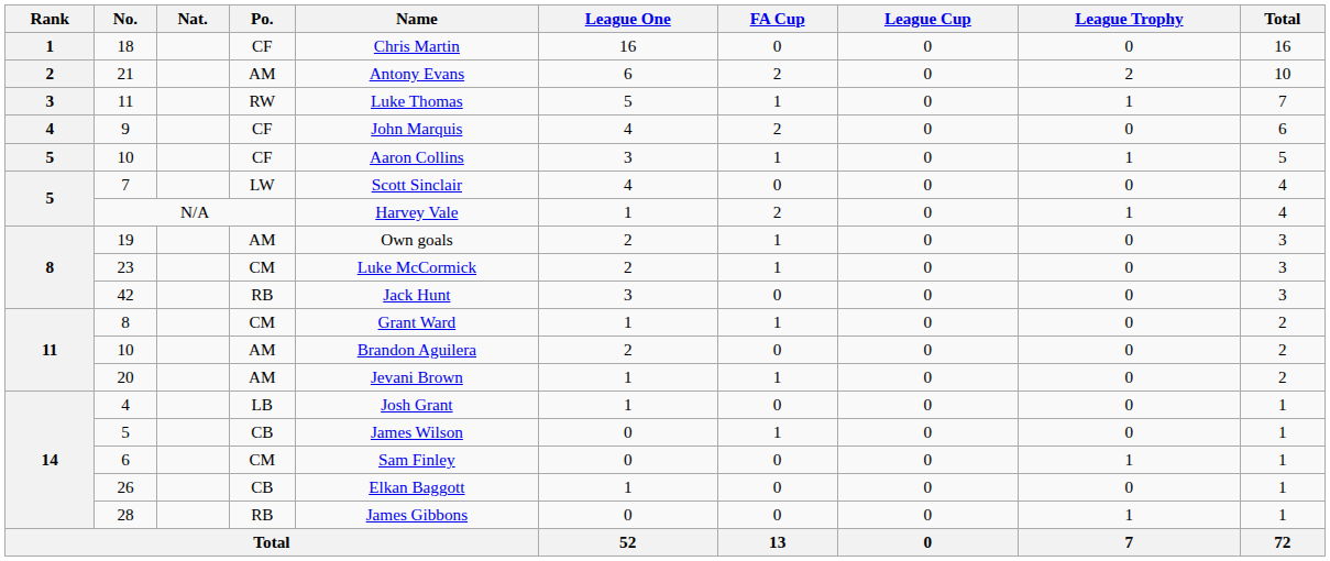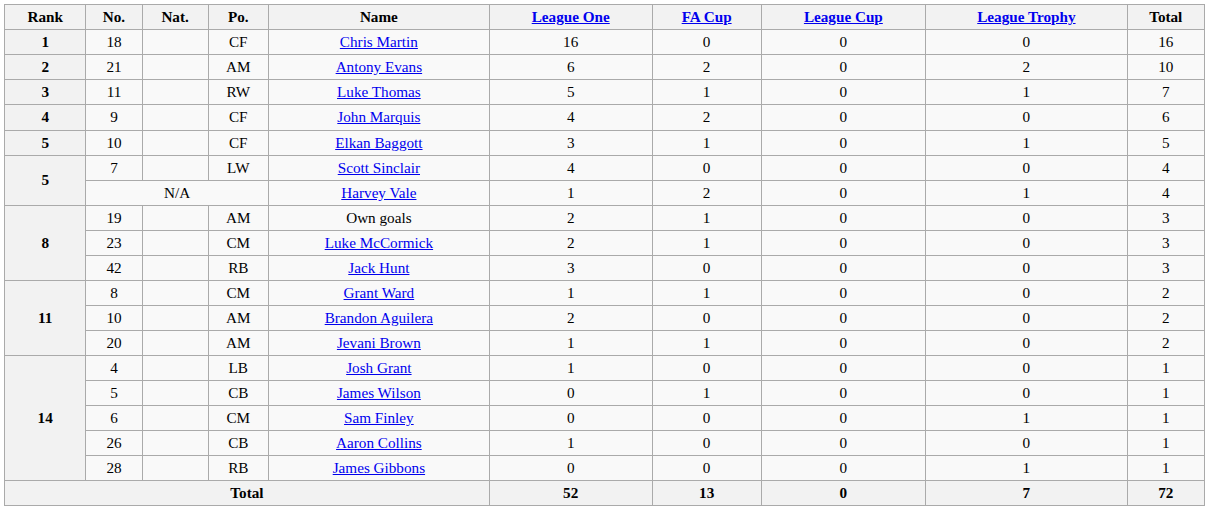 <table class="wikitable" style="text-align:center; font-size:95%; width:95%;">
 <tr>
 <th>Rank</th>
 <th>No.</th>
 <th>Nat.</th>
 <th>Po.</th>
 <th>Name</th>
 <th><a href='#'>League One</a></th>
 <th><a href='#'>FA Cup</a></th>
 <th><a href='#'>League Cup</a></th>
 <th><a href='#'>League Trophy</a></th>
 <th>Total</th>
 </tr>
 <tr>
 <th rowspan=1>1</th>
 <td>18</td>
 <td></td>
 <td>CF</td>
 <td><a href='#'>Chris Martin</a></td>
 <td>16</td>
 <td>0</td>
 <td>0</td>
 <td>0</td>
 <td>16</td>
 </tr>
 <tr>
 <th rowspan=1>2</th>
 <td>21</td>
 <td></td>
 <td>AM</td>
 <td><a href='#'>Antony Evans</a></td>
 <td>6</td>
 <td>2</td>
 <td>0</td>
 <td>2</td>
 <td>10</td>
 </tr>
 <tr>
 <th rowspan=1>3</th>
 <td>11</td>
 <td></td>
 <td>RW</td>
 <td><a href='#'>Luke Thomas</a></td>
 <td>5</td>
 <td>1</td>
 <td>0</td>
 <td>1</td>
 <td>7</td>
 </tr>
 <tr>
 <th rowspan=1>4</th>
 <td>9</td>
 <td></td>
 <td>CF</td>
 <td><a href='#'>John Marquis</a></td>
 <td>4</td>
 <td>2</td>
 <td>0</td>
 <td>0</td>
 <td>6</td>
 </tr>
 <tr>
 <th rowspan=1>5</th>
 <td>10</td>
 <td></td>
 <td>CF</td>
-<td><a href='#'>Aaron Collins</a></td>
+<td><a href='#'>Elkan Baggott</a></td>
 <td>3</td>
 <td>1</td>
 <td>0</td>
 <td>1</td>
 <td>5</td>
 </tr>
 <tr>
 <th rowspan=2>5</th>
 <td>7</td>
 <td></td>
 <td>LW</td>
 <td><a href='#'>Scott Sinclair</a></td>
 <td>4</td>
 <td>0</td>
 <td>0</td>
 <td>0</td>
 <td>4</td>
 </tr>
 <tr>
 <td colspan="3">N/A</td>
 <td><a href='#'>Harvey Vale</a></td>
 <td>1</td>
 <td>2</td>
 <td>0</td>
 <td>1</td>
 <td>4</td>
 </tr>
 <tr>
 <th rowspan=3>8</th>
 <td>19</td>
 <td></td>
 <td>AM</td>
 <td>Own goals</td>
 <td>2</td>
 <td>1</td>
 <td>0</td>
 <td>0</td>
 <td>3</td>
 </tr>
 <tr>
 <td>23</td>
 <td></td>
 <td>CM</td>
 <td><a href='#'>Luke McCormick</a></td>
 <td>2</td>
 <td>1</td>
 <td>0</td>
 <td>0</td>
 <td>3</td>
 </tr>
 <tr>
 <td>42</td>
 <td></td>
 <td>RB</td>
 <td><a href='#'>Jack Hunt</a></td>
 <td>3</td>
 <td>0</td>
 <td>0</td>
 <td>0</td>
 <td>3</td>
 </tr>
 <tr>
 <th rowspan=3>11</th>
 <td>8</td>
 <td></td>
 <td>CM</td>
 <td><a href='#'>Grant Ward</a></td>
 <td>1</td>
 <td>1</td>
 <td>0</td>
 <td>0</td>
 <td>2</td>
 </tr>
 <tr>
 <td>10</td>
 <td></td>
 <td>AM</td>
 <td><a href='#'>Brandon Aguilera</a></td>
 <td>2</td>
 <td>0</td>
 <td>0</td>
 <td>0</td>
 <td>2</td>
 </tr>
 <tr>
 <td>20</td>
 <td></td>
 <td>AM</td>
 <td><a href='#'>Jevani Brown</a></td>
 <td>1</td>
 <td>1</td>
 <td>0</td>
 <td>0</td>
 <td>2</td>
 </tr>
 <tr>
 <th rowspan=5>14</th>
 <td>4</td>
 <td></td>
 <td>LB</td>
 <td><a href='#'>Josh Grant</a></td>
 <td>1</td>
 <td>0</td>
 <td>0</td>
 <td>0</td>
 <td>1</td>
 </tr>
 <tr>
 <td>5</td>
 <td></td>
 <td>CB</td>
 <td><a href='#'>James Wilson</a></td>
 <td>0</td>
 <td>1</td>
 <td>0</td>
 <td>0</td>
 <td>1</td>
 </tr>
 <tr>
 <td>6</td>
 <td></td>
 <td>CM</td>
 <td><a href='#'>Sam Finley</a></td>
 <td>0</td>
 <td>0</td>
 <td>0</td>
 <td>1</td>
 <td>1</td>
 </tr>
 <tr>
 <td>26</td>
 <td></td>
 <td>CB</td>
-<td><a href='#'>Elkan Baggott</a></td>
+<td><a href='#'>Aaron Collins</a></td>
 <td>1</td>
 <td>0</td>
 <td>0</td>
 <td>0</td>
 <td>1</td>
 </tr>
 <tr>
 <td>28</td>
 <td></td>
 <td>RB</td>
 <td><a href='#'>James Gibbons</a></td>
 <td>0</td>
 <td>0</td>
 <td>0</td>
 <td>1</td>
 <td>1</td>
 </tr>
 <tr>
 <th colspan="5">Total</th>
 <th>52</th>
 <th>13</th>
 <th>0</th>
 <th>7</th>
 <th>72</th>
 </tr>
 </table>
